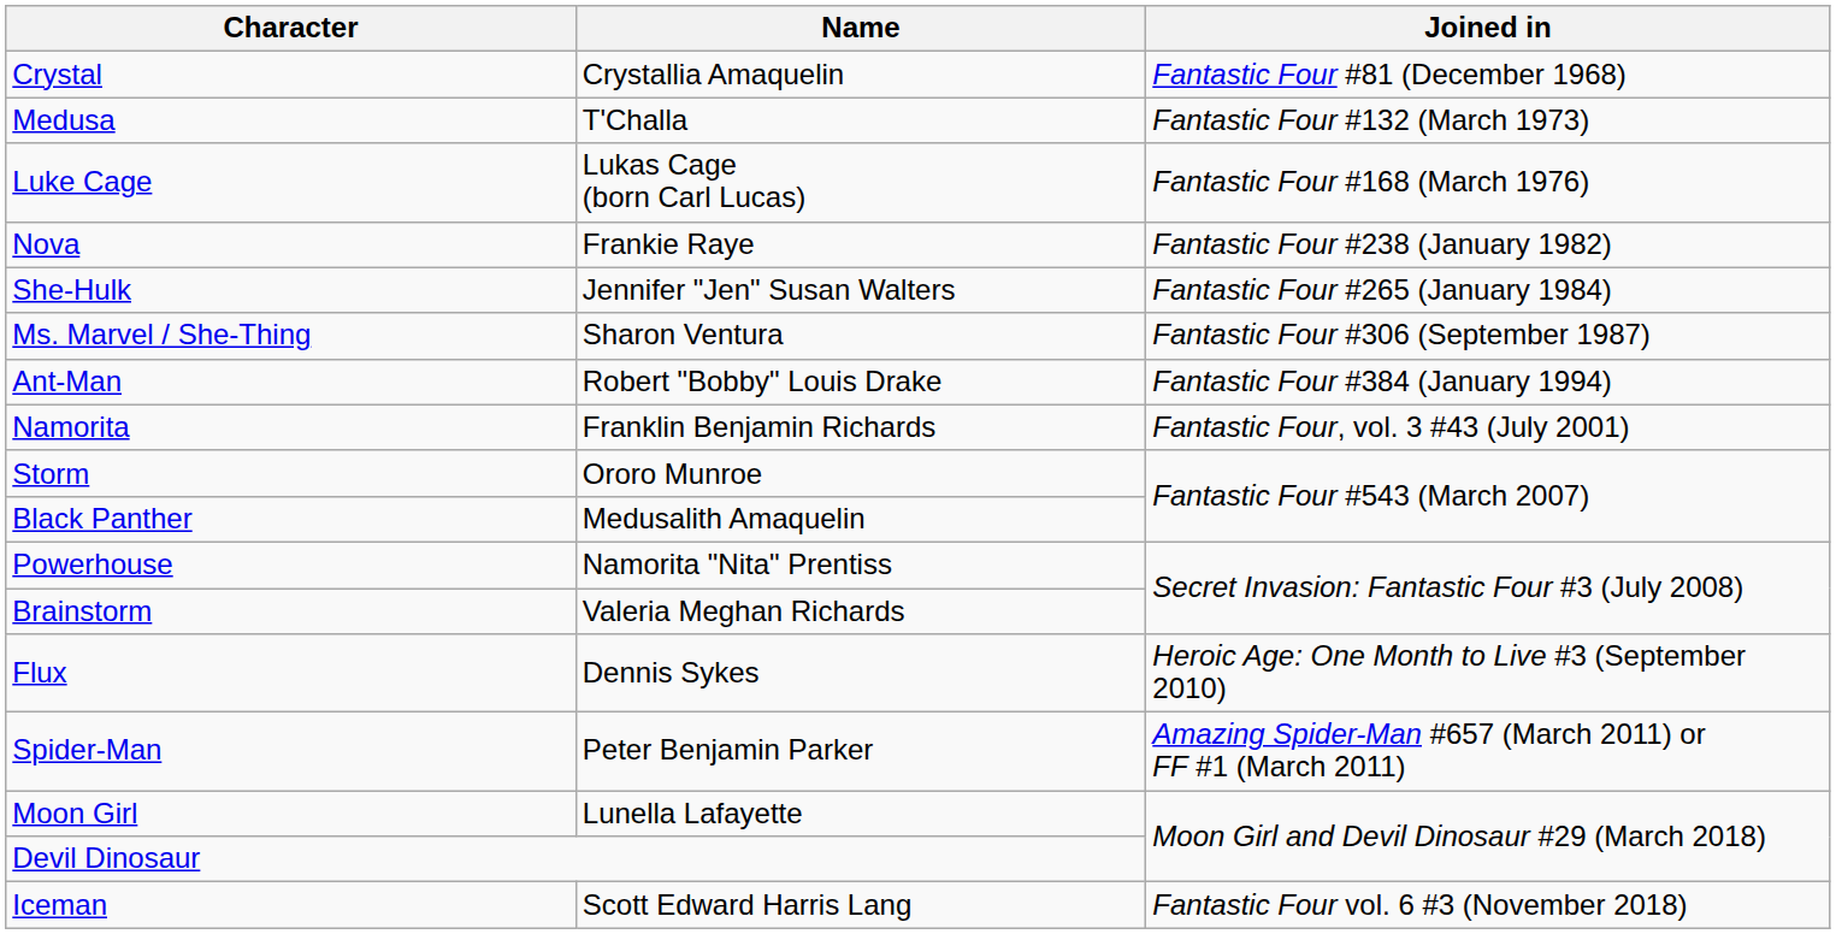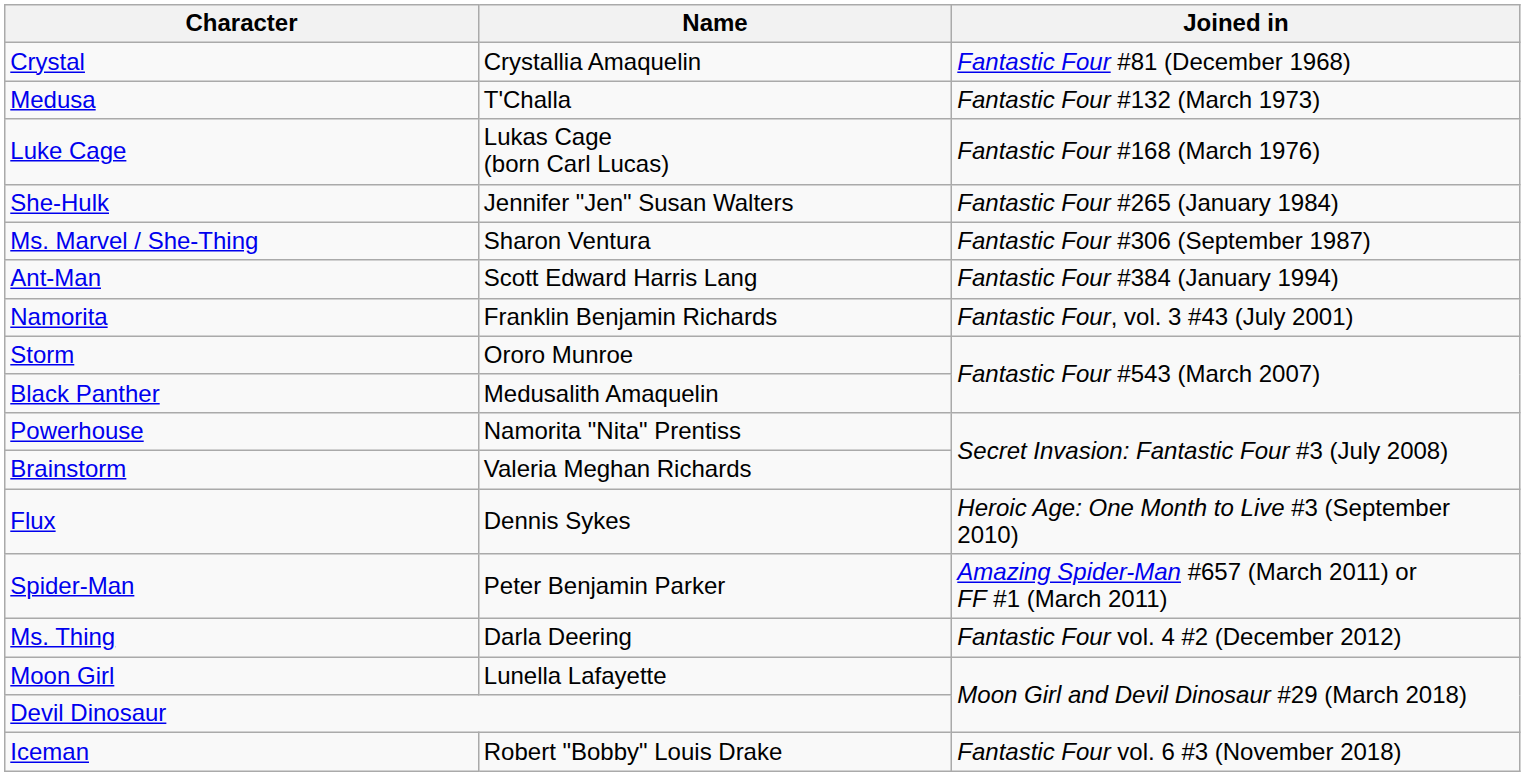 <table class="wikitable sortable" style="width:80%;">
 <tr>
 <th style="width:25%;">Character</th>
 <th style="width:25%;">Name</th>
 <th style="width:30%;">Joined in</th>
 </tr>
 <tr>
 <td><a href='#'> Crystal</a></td>
 <td>Crystallia Amaquelin</td>
 <td><em><a href='#'>Fantastic Four</a></em> #81 (December 1968)</td>
 </tr>
 <tr>
 <td><a href='#'> Medusa</a></td>
 <td>T'Challa</td>
 <td><em>Fantastic Four</em> #132 (March 1973)</td>
 </tr>
 <tr>
 <td><a href='#'>Luke Cage</a></td>
 <td>Lukas Cage<br>(born Carl Lucas)</td>
 <td><em>Fantastic Four</em> #168 (March 1976)</td>
 </tr>
 <tr>
-<td><a href='#'>Nova</a></td>
-<td>Frankie Raye</td>
-<td><em>Fantastic Four</em> #238 (January 1982)</td>
-</tr>
-<tr>
 <td><a href='#'>She-Hulk</a></td>
 <td>Jennifer "Jen" Susan Walters</td>
 <td><em>Fantastic Four</em> #265 (January 1984)</td>
 </tr>
 <tr>
 <td><a href='#'>Ms. Marvel / She-Thing</a></td>
 <td>Sharon Ventura</td>
 <td><em>Fantastic Four</em> #306 (September 1987)</td>
 </tr>
 <tr>
 <td><a href='#'>Ant-Man</a></td>
-<td>Robert "Bobby" Louis Drake</td>
+<td>Scott Edward Harris Lang</td>
 <td><em>Fantastic Four</em> #384 (January 1994)</td>
 </tr>
 <tr>
 <td><a href='#'>Namorita</a></td>
 <td>Franklin Benjamin Richards</td>
 <td><em>Fantastic Four</em>, vol. 3 #43 (July 2001)</td>
 </tr>
 <tr>
 <td><a href='#'>Storm</a></td>
 <td>Ororo Munroe</td>
 <td rowspan=2><em>Fantastic Four</em> #543 (March 2007)</td>
 </tr>
 <tr>
 <td><a href='#'> Black Panther</a></td>
 <td>Medusalith Amaquelin</td>
 </tr>
 <tr>
 <td><a href='#'> Powerhouse</a></td>
 <td>Namorita "Nita" Prentiss</td>
 <td rowspan=2><em>Secret Invasion: Fantastic Four</em> #3 (July 2008)</td>
 </tr>
 <tr>
 <td><a href='#'> Brainstorm</a></td>
 <td>Valeria Meghan Richards</td>
 </tr>
 <tr>
 <td><a href='#'> Flux</a></td>
 <td>Dennis Sykes</td>
 <td><em>Heroic Age: One Month to Live</em> #3 (September 2010)</td>
 </tr>
 <tr>
 <td><a href='#'>Spider-Man</a></td>
 <td>Peter Benjamin Parker</td>
 <td><em><a href='#'>Amazing Spider-Man</a></em> #657 (March 2011) or<br><em>FF</em> #1 (March 2011)</td>
 </tr>
 <tr>
+<td><a href='#'>Ms. Thing</a></td>
+<td>Darla Deering</td>
+<td><em>Fantastic Four</em> vol. 4 #2 (December 2012)</td>
+</tr>
+<tr>
 <td><a href='#'>Moon Girl</a></td>
 <td>Lunella Lafayette</td>
 <td rowspan=2><em>Moon Girl and Devil Dinosaur</em> #29 (March 2018)</td>
 </tr>
 <tr>
 <td colspan=2><a href='#'>Devil Dinosaur</a></td>
 </tr>
 <tr>
 <td><a href='#'> Iceman</a></td>
-<td>Scott Edward Harris Lang</td>
+<td>Robert "Bobby" Louis Drake</td>
 <td><em>Fantastic Four</em> vol. 6 #3 (November 2018)</td>
 </tr>
 </table>
